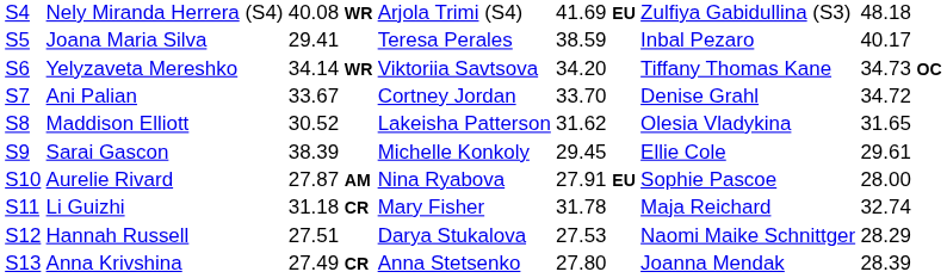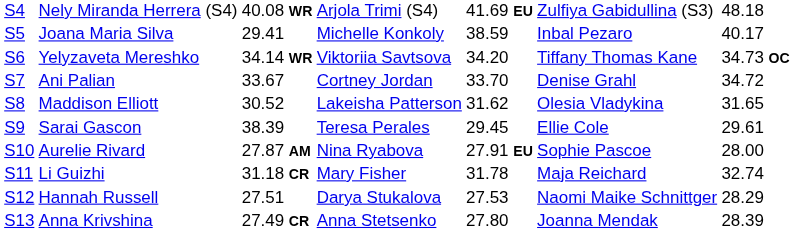 <table>
 <tr>
 <td><a href='#'>S4</a></td>
 <td><a href='#'>Nely Miranda Herrera</a> (S4)<br></td>
 <td>40.08 <small><strong>WR</strong></small></td>
 <td><a href='#'>Arjola Trimi</a> (S4)<br></td>
 <td>41.69 <small><strong>EU</strong></small></td>
 <td><a href='#'>Zulfiya Gabidullina</a> (S3)<br></td>
 <td>48.18</td>
 </tr>
 <tr>
 <td><a href='#'>S5</a></td>
 <td><a href='#'>Joana Maria Silva</a><br></td>
 <td>29.41</td>
-<td><a href='#'>Teresa Perales</a><br></td>
+<td><a href='#'>Michelle Konkoly</a><br></td>
 <td>38.59</td>
 <td><a href='#'>Inbal Pezaro</a><br></td>
 <td>40.17</td>
 </tr>
 <tr>
 <td><a href='#'>S6</a></td>
 <td><a href='#'>Yelyzaveta Mereshko</a><br></td>
 <td>34.14 <small><strong>WR</strong></small></td>
 <td><a href='#'>Viktoriia Savtsova</a><br></td>
 <td>34.20</td>
 <td><a href='#'>Tiffany Thomas Kane</a><br></td>
 <td>34.73 <small><strong>OC</strong></small></td>
 </tr>
 <tr>
 <td><a href='#'>S7</a></td>
 <td><a href='#'>Ani Palian</a><br></td>
 <td>33.67</td>
 <td><a href='#'>Cortney Jordan</a><br></td>
 <td>33.70</td>
 <td><a href='#'>Denise Grahl</a><br></td>
 <td>34.72</td>
 </tr>
 <tr>
 <td><a href='#'>S8</a></td>
 <td><a href='#'>Maddison Elliott</a><br></td>
 <td>30.52</td>
 <td><a href='#'>Lakeisha Patterson</a><br></td>
 <td>31.62</td>
 <td><a href='#'>Olesia Vladykina</a><br></td>
 <td>31.65</td>
 </tr>
 <tr>
 <td><a href='#'>S9</a></td>
 <td><a href='#'>Sarai Gascon</a><br></td>
 <td>38.39</td>
-<td><a href='#'>Michelle Konkoly</a><br></td>
+<td><a href='#'>Teresa Perales</a><br></td>
 <td>29.45</td>
 <td><a href='#'>Ellie Cole</a><br></td>
 <td>29.61</td>
 </tr>
 <tr>
 <td><a href='#'>S10</a></td>
 <td><a href='#'>Aurelie Rivard</a><br></td>
 <td>27.87 <small><strong>AM</strong></small></td>
 <td><a href='#'>Nina Ryabova</a><br></td>
 <td>27.91 <small><strong>EU</strong></small></td>
 <td><a href='#'>Sophie Pascoe</a><br></td>
 <td>28.00</td>
 </tr>
 <tr>
 <td><a href='#'>S11</a></td>
 <td><a href='#'>Li Guizhi</a><br></td>
 <td>31.18 <small><strong>CR</strong></small></td>
 <td><a href='#'>Mary Fisher</a><br></td>
 <td>31.78</td>
 <td><a href='#'>Maja Reichard</a><br></td>
 <td>32.74</td>
 </tr>
 <tr>
 <td><a href='#'>S12</a></td>
 <td><a href='#'>Hannah Russell</a><br></td>
 <td>27.51</td>
 <td><a href='#'>Darya Stukalova</a><br></td>
 <td>27.53</td>
 <td><a href='#'>Naomi Maike Schnittger</a><br></td>
 <td>28.29</td>
 </tr>
 <tr>
 <td><a href='#'>S13</a></td>
 <td><a href='#'>Anna Krivshina</a><br></td>
 <td>27.49 <small><strong>CR</strong></small></td>
 <td><a href='#'>Anna Stetsenko</a><br></td>
 <td>27.80</td>
 <td><a href='#'>Joanna Mendak</a><br></td>
 <td>28.39</td>
 </tr>
 </table>
